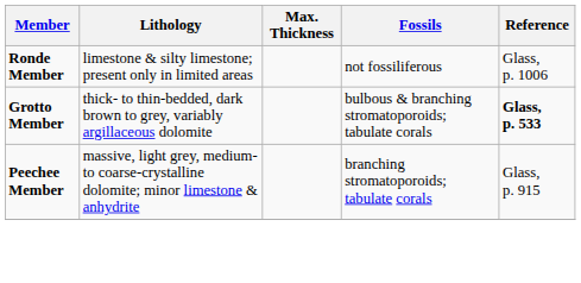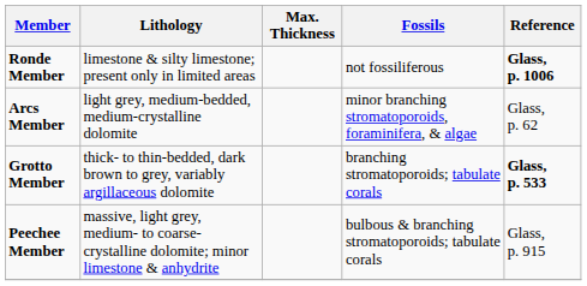 <table class="wikitable">
 <tr>
 <th><a href='#'>Member</a></th>
 <th>Lithology</th>
 <th>Max. Thickness</th>
 <th><a href='#'>Fossils</a></th>
 <th>Reference</th>
 </tr>
 <tr>
 <td><strong>Ronde Member</strong></td>
 <td>limestone & silty limestone; present only in limited areas</td>
 <td></td>
 <td>not fossiliferous</td>
-<td>Glass, p. 1006</td>
+<td><strong>Glass, p. 1006</strong></td>
+</tr>
+<tr>
+<td><strong>Arcs Member</strong></td>
+<td>light grey, medium-bedded, medium-crystalline dolomite</td>
+<td></td>
+<td>minor branching <a href='#'>stromatoporoids</a>, <a href='#'>foraminifera</a>, & <a href='#'>algae</a></td>
+<td>Glass, p. 62</td>
 </tr>
 <tr>
 <td><strong>Grotto Member</strong></td>
 <td>thick- to thin-bedded, dark brown to grey, variably <a href='#'>argillaceous</a> dolomite</td>
 <td></td>
-<td>bulbous & branching stromatoporoids; tabulate corals</td>
+<td>branching stromatoporoids; <a href='#'>tabulate</a> <a href='#'>corals</a></td>
 <td><strong>Glass, p. 533</strong></td>
 </tr>
 <tr>
 <td><strong>Peechee Member</strong></td>
 <td>massive, light grey, medium- to coarse-crystalline dolomite; minor <a href='#'>limestone</a> & <a href='#'>anhydrite</a></td>
 <td></td>
-<td>branching stromatoporoids; <a href='#'>tabulate</a> <a href='#'>corals</a></td>
+<td>bulbous & branching stromatoporoids; tabulate corals</td>
 <td>Glass, p. 915</td>
 </tr>
 <tr>
 </tr>
 </table>
